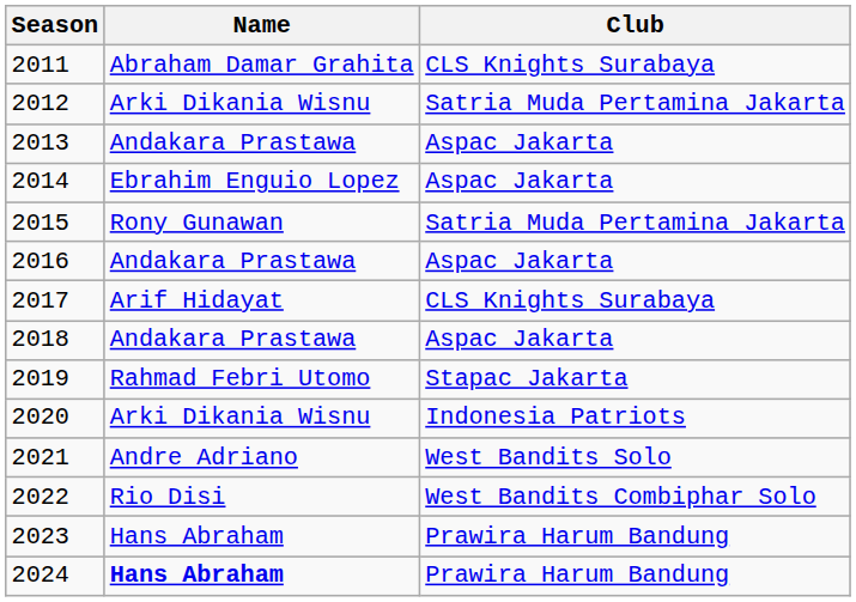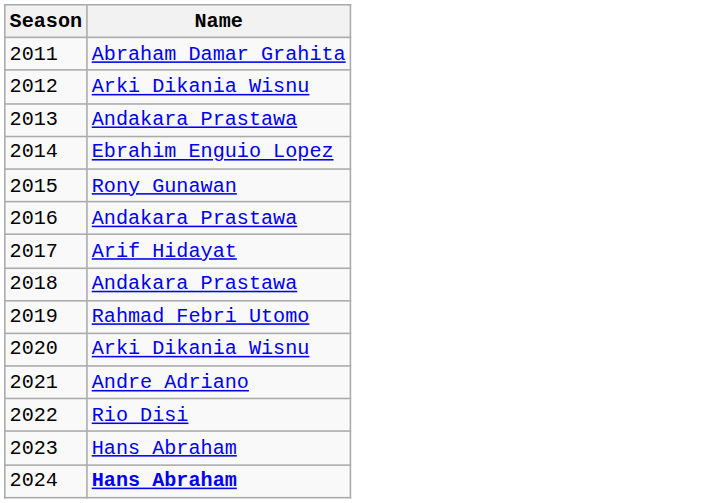 <table class="wikitable">
 <tr>
 <th>Season</th>
 <th>Name</th>
-<th>Club</th>
 </tr>
 <tr>
 <td>2011</td>
 <td> <a href='#'>Abraham Damar Grahita</a></td>
-<td><a href='#'>CLS Knights Surabaya</a></td>
 </tr>
 <tr>
 <td>2012</td>
 <td> <a href='#'>Arki Dikania Wisnu</a></td>
-<td><a href='#'>Satria Muda Pertamina Jakarta</a></td>
 </tr>
 <tr>
 <td>2013</td>
 <td> <a href='#'>Andakara Prastawa</a></td>
-<td><a href='#'>Aspac Jakarta</a></td>
 </tr>
 <tr>
 <td>2014</td>
 <td> <a href='#'>Ebrahim Enguio Lopez</a></td>
-<td><a href='#'>Aspac Jakarta</a></td>
 </tr>
 <tr>
 <td>2015</td>
 <td> <a href='#'>Rony Gunawan</a></td>
-<td><a href='#'>Satria Muda Pertamina Jakarta</a></td>
 </tr>
 <tr>
 <td>2016</td>
 <td> <a href='#'>Andakara Prastawa</a></td>
-<td><a href='#'>Aspac Jakarta</a></td>
 </tr>
 <tr>
 <td>2017</td>
 <td> <a href='#'>Arif Hidayat</a></td>
-<td><a href='#'>CLS Knights Surabaya</a></td>
 </tr>
 <tr>
 <td>2018</td>
 <td> <a href='#'>Andakara Prastawa</a></td>
-<td><a href='#'>Aspac Jakarta</a></td>
 </tr>
 <tr>
 <td>2019</td>
 <td> <a href='#'>Rahmad Febri Utomo</a></td>
-<td><a href='#'>Stapac Jakarta</a></td>
 </tr>
 <tr>
 <td>2020</td>
 <td> <a href='#'>Arki Dikania Wisnu</a></td>
-<td><a href='#'>Indonesia Patriots</a></td>
 </tr>
 <tr>
 <td>2021</td>
 <td> <a href='#'>Andre Adriano</a></td>
-<td><a href='#'>West Bandits Solo</a></td>
 </tr>
 <tr>
 <td>2022</td>
 <td> <a href='#'>Rio Disi</a></td>
-<td><a href='#'>West Bandits Combiphar Solo</a></td>
 </tr>
 <tr>
 <td>2023</td>
 <td> <a href='#'>Hans Abraham</a></td>
-<td><a href='#'>Prawira Harum Bandung</a></td>
 </tr>
 <tr>
 <td>2024</td>
 <td><strong> <a href='#'>Hans Abraham</a></strong></td>
-<td><a href='#'>Prawira Harum Bandung</a></td>
 </tr>
 </table>
